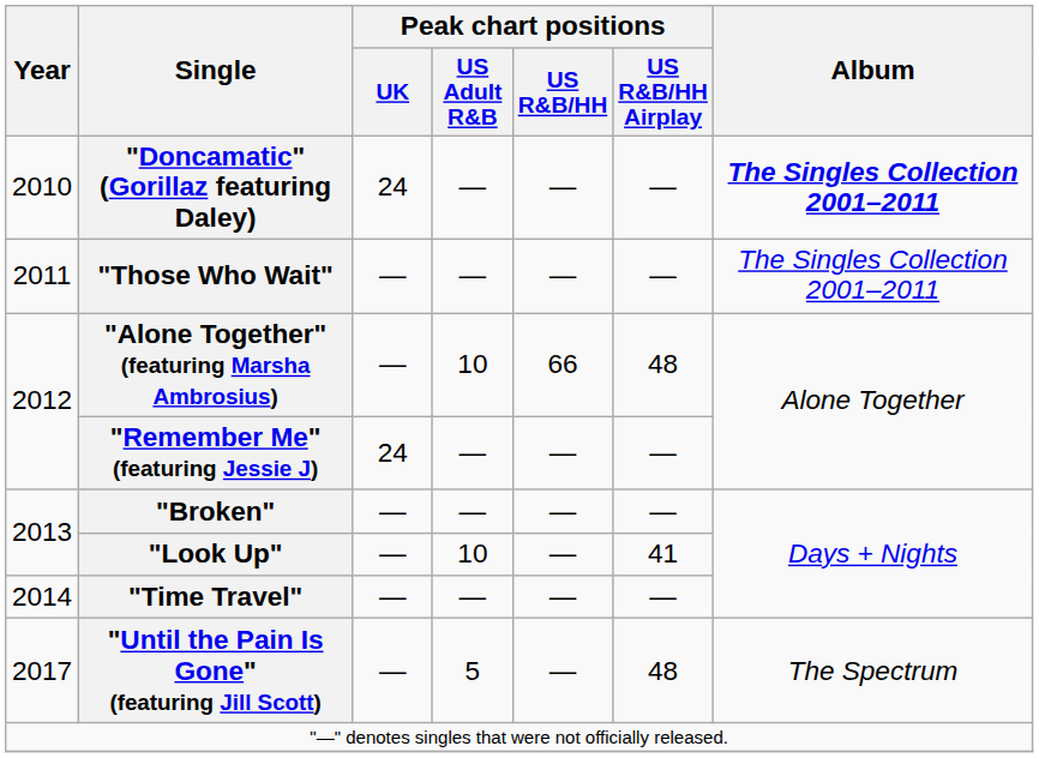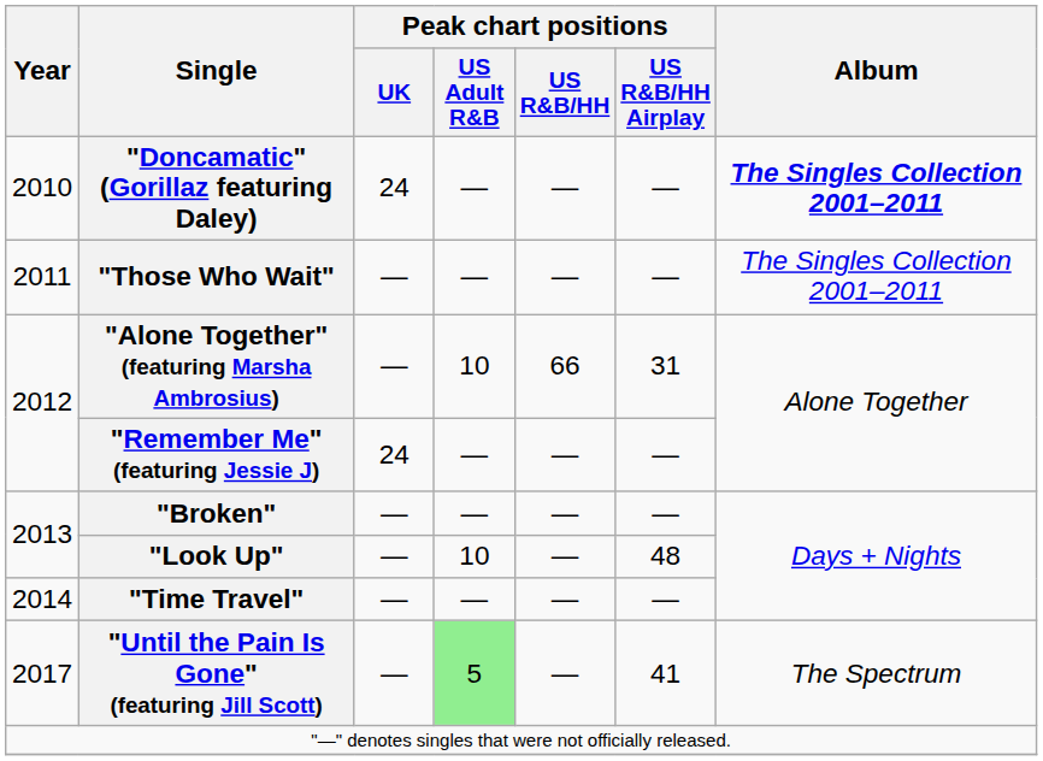 <table class="wikitable plainrowheaders" style="text-align:center;">
 <tr>
 <th scope="col" rowspan="2">Year</th>
 <th scope="col" rowspan="2">Single</th>
 <th scope="col" colspan="4">Peak chart positions</th>
 <th scope="col" rowspan="2">Album</th>
 </tr>
 <tr>
 <th scope="col" style="width:3em;font-size:85%;"><a href='#'>UK</a><br></th>
 <th scope="col" style="width:3em;font-size:85%;"><a href='#'>US Adult R&B</a><br></th>
 <th scope="col" style="width:3em;font-size:85%;"><a href='#'>US R&B/HH</a><br></th>
 <th scope="col" style="width:3em;font-size:85%;"><a href='#'>US R&B/HH<br>Airplay</a><br></th>
 </tr>
 <tr>
 <td>2010</td>
 <th scope="row">"<a href='#'>Doncamatic</a>"<br><span>(<a href='#'>Gorillaz</a> featuring Daley)</span></th>
 <td>24</td>
 <td>—</td>
 <td>—</td>
 <td>—</td>
 <td><strong><em><a href='#'>The Singles Collection 2001–2011</a></em></strong></td>
 </tr>
 <tr>
 <td>2011</td>
 <th scope="row">"Those Who Wait"</th>
 <td>—</td>
 <td>—</td>
 <td>—</td>
 <td>—</td>
 <td><em><a href='#'>The Singles Collection 2001–2011</a></em></td>
 </tr>
 <tr>
 <td rowspan="2">2012</td>
 <th scope="row">"Alone Together"<br><small>(featuring <a href='#'>Marsha Ambrosius</a>)</small></th>
 <td>—</td>
 <td>10</td>
 <td>66</td>
-<td>48</td>
+<td>31</td>
 <td rowspan="2"><em>Alone Together</em></td>
 </tr>
 <tr>
 <th scope="row">"<a href='#'>Remember Me</a>"<br><small>(featuring <a href='#'>Jessie J</a>)</small></th>
 <td>24</td>
 <td>—</td>
 <td>—</td>
 <td>—</td>
 </tr>
 <tr>
 <td rowspan="2">2013</td>
 <th scope="row">"Broken"</th>
 <td>—</td>
 <td>—</td>
 <td>—</td>
 <td>—</td>
 <td rowspan="3"><em><a href='#'>Days + Nights</a></em></td>
 </tr>
 <tr>
 <th scope="row">"Look Up"</th>
 <td>—</td>
 <td>10</td>
 <td>—</td>
-<td>41</td>
+<td>48</td>
 </tr>
 <tr>
 <td>2014</td>
 <th scope="row">"Time Travel"</th>
 <td>—</td>
 <td>—</td>
 <td>—</td>
 <td>—</td>
 </tr>
 <tr>
 <td>2017</td>
 <th scope="row">"<a href='#'>Until the Pain Is Gone</a>"<br><small>(featuring <a href='#'>Jill Scott</a>)</small></th>
 <td>—</td>
-<td>5</td>
+<td style="background: lightgreen;">5</td>
 <td>—</td>
-<td>48</td>
+<td>41</td>
 <td><em>The Spectrum</em></td>
 </tr>
 <tr>
 <td align="center" colspan="13" style="font-size: 8pt">"—" denotes singles that were not officially released.</td>
 </tr>
 <tr>
 </tr>
 </table>
